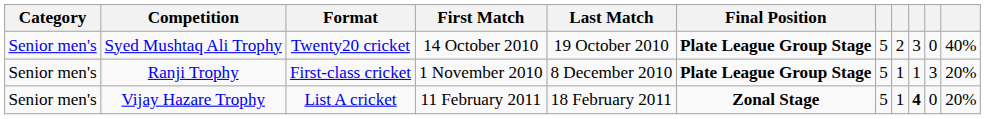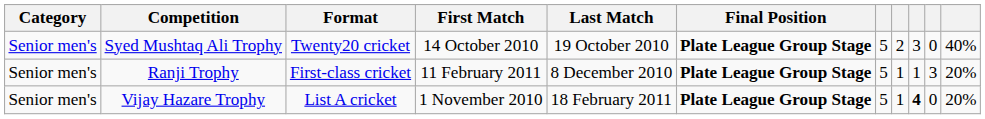 <table class="wikitable sortable" style="text-align: center;">
 <tr>
 <th class="unsortable">Category</th>
 <th>Competition</th>
 <th>Format</th>
 <th>First Match</th>
 <th>Last Match</th>
 <th>Final Position</th>
 <th></th>
 <th></th>
 <th></th>
 <th></th>
 <th></th>
 </tr>
 <tr>
 <td><a href='#'>Senior men's</a></td>
 <td><a href='#'>Syed Mushtaq Ali Trophy</a></td>
 <td><a href='#'>Twenty20 cricket</a></td>
 <td>14 October 2010</td>
 <td>19 October 2010</td>
 <td><strong>Plate League Group Stage</strong></td>
 <td>5</td>
 <td>2</td>
 <td>3</td>
 <td>0</td>
 <td>40%</td>
 </tr>
 <tr>
 <td>Senior men's</td>
 <td><a href='#'>Ranji Trophy</a></td>
 <td><a href='#'>First-class cricket</a></td>
-<td>1 November 2010</td>
+<td>11 February 2011</td>
 <td>8 December 2010</td>
 <td><strong>Plate League Group Stage</strong></td>
 <td>5</td>
 <td>1</td>
 <td>1</td>
 <td>3</td>
 <td>20%</td>
 </tr>
 <tr>
 <td>Senior men's</td>
 <td><a href='#'>Vijay Hazare Trophy</a></td>
 <td><a href='#'>List A cricket</a></td>
-<td>11 February 2011</td>
+<td>1 November 2010</td>
 <td>18 February 2011</td>
-<td><strong>Zonal Stage</strong></td>
+<td><strong>Plate League Group Stage</strong></td>
 <td>5</td>
 <td>1</td>
 <td><strong>4</strong></td>
 <td>0</td>
 <td>20%</td>
 </tr>
 </table>
